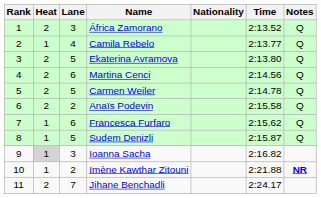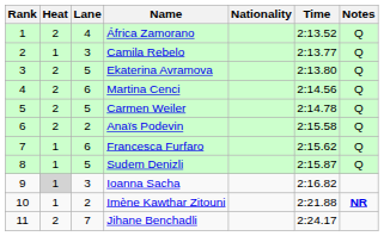 <table class="wikitable sortable" style="text-align:center">
 <tr>
 <th>Rank</th>
 <th>Heat</th>
 <th>Lane</th>
 <th>Name</th>
 <th>Nationality</th>
 <th>Time</th>
 <th>Notes</th>
 </tr>
 <tr bgcolor=ccffcc>
 <td>1</td>
 <td>2</td>
-<td>3</td>
+<td>4</td>
 <td align=left><a href='#'>África Zamorano</a></td>
 <td align=left></td>
 <td>2:13.52</td>
 <td>Q</td>
 </tr>
 <tr bgcolor=ccffcc>
 <td>2</td>
 <td>1</td>
-<td>4</td>
+<td>3</td>
 <td align=left><a href='#'>Camila Rebelo</a></td>
 <td align=left></td>
 <td>2:13.77</td>
 <td>Q</td>
 </tr>
 <tr bgcolor=ccffcc>
 <td>3</td>
 <td>2</td>
 <td>5</td>
 <td align=left><a href='#'>Ekaterina Avramova</a></td>
 <td align=left></td>
 <td>2:13.80</td>
 <td>Q</td>
 </tr>
 <tr bgcolor=ccffcc>
 <td>4</td>
 <td>2</td>
 <td>6</td>
 <td align=left><a href='#'>Martina Cenci</a></td>
 <td align=left></td>
 <td>2:14.56</td>
 <td>Q</td>
 </tr>
 <tr bgcolor=ccffcc>
 <td>5</td>
 <td>2</td>
 <td>5</td>
 <td align=left><a href='#'>Carmen Weiler</a></td>
 <td align=left></td>
 <td>2:14.78</td>
 <td>Q</td>
 </tr>
 <tr bgcolor=ccffcc>
 <td>6</td>
 <td>2</td>
 <td>2</td>
 <td align=left><a href='#'>Anaïs Podevin</a></td>
 <td align=left></td>
 <td>2:15.58</td>
 <td>Q</td>
 </tr>
 <tr bgcolor=ccffcc>
 <td>7</td>
 <td>1</td>
 <td>6</td>
 <td align=left><a href='#'>Francesca Furfaro</a></td>
 <td align=left></td>
 <td>2:15.62</td>
 <td>Q</td>
 </tr>
 <tr bgcolor=ccffcc>
 <td>8</td>
 <td>1</td>
 <td>5</td>
 <td align=left><a href='#'>Sudem Denizli</a></td>
 <td align=left></td>
 <td>2:15.87</td>
 <td>Q</td>
 </tr>
 <tr>
 <td>9</td>
 <td style="background: lightgrey;">1</td>
 <td>3</td>
 <td align=left><a href='#'>Ioanna Sacha</a></td>
 <td align=left></td>
 <td>2:16.82</td>
 <td></td>
 </tr>
 <tr>
 <td>10</td>
 <td>1</td>
 <td>2</td>
 <td align=left><a href='#'>Imène Kawthar Zitouni</a></td>
 <td align=left></td>
 <td>2:21.88</td>
 <td><strong><a href='#'>NR</a></strong></td>
 </tr>
 <tr>
 <td>11</td>
 <td>2</td>
 <td>7</td>
 <td align=left><a href='#'>Jihane Benchadli</a></td>
 <td align=left></td>
 <td>2:24.17</td>
 <td></td>
 </tr>
 </table>
